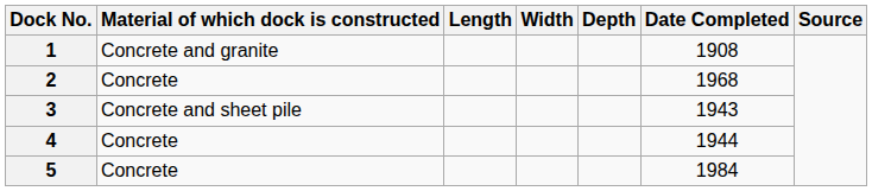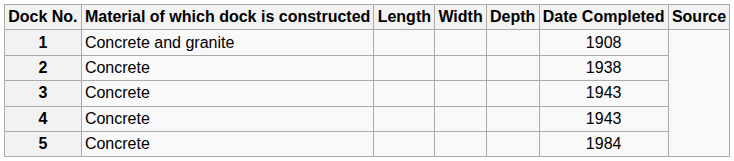 <table class="wikitable">
 <tr>
 <th style="text-align: center;">Dock No.</th>
 <th>Material of which dock is constructed</th>
 <th>Length</th>
 <th>Width</th>
 <th>Depth</th>
 <th>Date Completed</th>
 <th>Source</th>
 </tr>
 <tr>
 <th style="text-align: center;">1</th>
 <td>Concrete and granite</td>
 <td></td>
 <td></td>
 <td></td>
 <td style="text-align: center;">1908</td>
 <td rowspan=5></td>
 </tr>
 <tr>
 <th style="text-align: center;">2</th>
 <td>Concrete</td>
 <td></td>
 <td></td>
 <td></td>
-<td style="text-align: center;">1968</td>
+<td style="text-align: center;">1938</td>
 </tr>
 <tr>
 <th style="text-align: center;">3</th>
-<td>Concrete and sheet pile</td>
+<td>Concrete</td>
 <td></td>
 <td></td>
 <td></td>
 <td style="text-align: center;">1943</td>
 </tr>
 <tr>
 <th style="text-align: center;">4</th>
 <td>Concrete</td>
 <td></td>
 <td></td>
 <td></td>
-<td style="text-align: center;">1944</td>
+<td style="text-align: center;">1943</td>
 </tr>
 <tr>
 <th style="text-align: center;">5</th>
 <td>Concrete</td>
 <td></td>
 <td></td>
 <td></td>
 <td style="text-align: center;">1984</td>
 </tr>
 </table>
